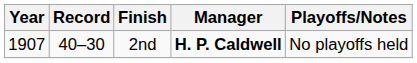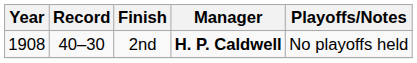 <table class="wikitable" style="text-align:center">
 <tr>
 <th>Year</th>
 <th>Record</th>
 <th>Finish</th>
 <th>Manager</th>
 <th>Playoffs/Notes</th>
 </tr>
 <tr>
-<td>1907</td>
+<td>1908</td>
 <td>40–30</td>
 <td>2nd</td>
 <td><strong>H. P. Caldwell</strong></td>
 <td>No playoffs held</td>
 </tr>
 <tr>
 </tr>
 </table>
